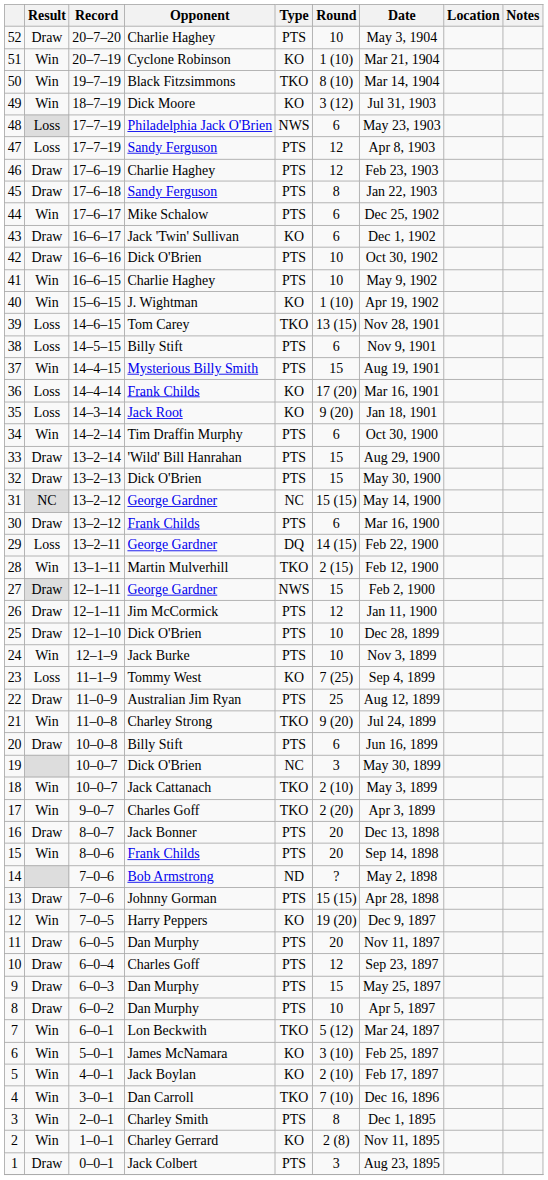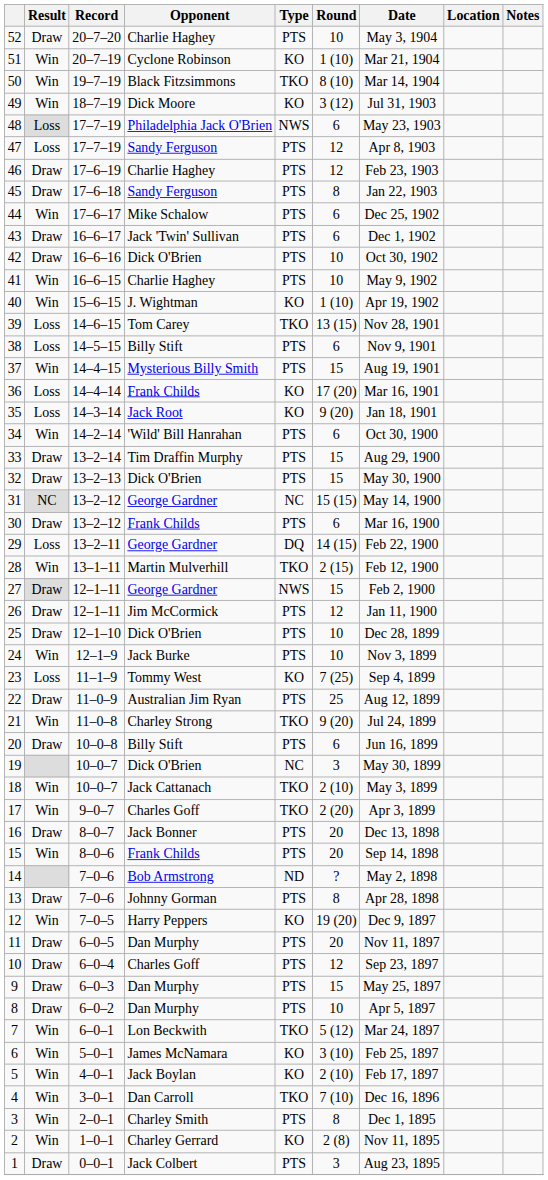 <table class="wikitable mw-collapsible mw-collapsed" style="text-align:center">
 <tr>
 <th></th>
 <th>Result</th>
 <th>Record</th>
 <th>Opponent</th>
 <th>Type</th>
 <th>Round</th>
 <th>Date</th>
 <th>Location</th>
 <th>Notes</th>
 </tr>
 <tr>
 <td>52</td>
 <td>Draw</td>
 <td>20–7–20 </td>
 <td align=left>Charlie Haghey</td>
 <td>PTS</td>
 <td>10</td>
 <td>May 3, 1904</td>
 <td style="text-align:left;"></td>
 <td></td>
 </tr>
 <tr>
 <td>51</td>
 <td>Win</td>
 <td>20–7–19 </td>
 <td align=left>Cyclone Robinson</td>
 <td>KO</td>
 <td>1 (10)</td>
 <td>Mar 21, 1904</td>
 <td style="text-align:left;"></td>
 <td></td>
 </tr>
 <tr>
 <td>50</td>
 <td>Win</td>
 <td>19–7–19 </td>
 <td align=left>Black Fitzsimmons</td>
 <td>TKO</td>
 <td>8 (10)</td>
 <td>Mar 14, 1904</td>
 <td style="text-align:left;"></td>
 <td></td>
 </tr>
 <tr>
 <td>49</td>
 <td>Win</td>
 <td>18–7–19 </td>
 <td align=left>Dick Moore</td>
 <td>KO</td>
 <td>3 (12)</td>
 <td>Jul 31, 1903</td>
 <td style="text-align:left;"></td>
 <td></td>
 </tr>
 <tr>
 <td>48</td>
 <td style="background:#DDD">Loss</td>
 <td>17–7–19 </td>
 <td align=left><a href='#'>Philadelphia Jack O'Brien</a></td>
 <td>NWS</td>
 <td>6</td>
 <td>May 23, 1903</td>
 <td style="text-align:left;"></td>
 <td></td>
 </tr>
 <tr>
 <td>47</td>
 <td>Loss</td>
 <td>17–7–19 </td>
 <td align=left><a href='#'>Sandy Ferguson</a></td>
 <td>PTS</td>
 <td>12</td>
 <td>Apr 8, 1903</td>
 <td style="text-align:left;"></td>
 <td></td>
 </tr>
 <tr>
 <td>46</td>
 <td>Draw</td>
 <td>17–6–19 </td>
 <td align=left>Charlie Haghey</td>
 <td>PTS</td>
 <td>12</td>
 <td>Feb 23, 1903</td>
 <td style="text-align:left;"></td>
 <td></td>
 </tr>
 <tr>
 <td>45</td>
 <td>Draw</td>
 <td>17–6–18 </td>
 <td align=left><a href='#'>Sandy Ferguson</a></td>
 <td>PTS</td>
 <td>8</td>
 <td>Jan 22, 1903</td>
 <td style="text-align:left;"></td>
 <td style="text-align:left;"></td>
 </tr>
 <tr>
 <td>44</td>
 <td>Win</td>
 <td>17–6–17 </td>
 <td align=left>Mike Schalow</td>
 <td>PTS</td>
 <td>6</td>
 <td>Dec 25, 1902</td>
 <td style="text-align:left;"></td>
 <td></td>
 </tr>
 <tr>
 <td>43</td>
 <td>Draw</td>
 <td>16–6–17 </td>
 <td align=left>Jack 'Twin' Sullivan</td>
-<td>KO</td>
+<td>PTS</td>
 <td>6</td>
 <td>Dec 1, 1902</td>
 <td style="text-align:left;"></td>
 <td></td>
 </tr>
 <tr>
 <td>42</td>
 <td>Draw</td>
 <td>16–6–16 </td>
 <td align=left>Dick O'Brien</td>
 <td>PTS</td>
 <td>10</td>
 <td>Oct 30, 1902</td>
 <td style="text-align:left;"></td>
 <td></td>
 </tr>
 <tr>
 <td>41</td>
 <td>Win</td>
 <td>16–6–15 </td>
 <td align=left>Charlie Haghey</td>
 <td>PTS</td>
 <td>10</td>
 <td>May 9, 1902</td>
 <td style="text-align:left;"></td>
 <td></td>
 </tr>
 <tr>
 <td>40</td>
 <td>Win</td>
 <td>15–6–15 </td>
 <td align=left>J. Wightman</td>
 <td>KO</td>
 <td>1 (10)</td>
 <td>Apr 19, 1902</td>
 <td style="text-align:left;"></td>
 <td></td>
 </tr>
 <tr>
 <td>39</td>
 <td>Loss</td>
 <td>14–6–15 </td>
 <td align=left>Tom Carey</td>
 <td>TKO</td>
 <td>13 (15)</td>
 <td>Nov 28, 1901</td>
 <td style="text-align:left;"></td>
 <td></td>
 </tr>
 <tr>
 <td>38</td>
 <td>Loss</td>
 <td>14–5–15 </td>
 <td align=left>Billy Stift</td>
 <td>PTS</td>
 <td>6</td>
 <td>Nov 9, 1901</td>
 <td style="text-align:left;"></td>
 <td></td>
 </tr>
 <tr>
 <td>37</td>
 <td>Win</td>
 <td>14–4–15 </td>
 <td align=left><a href='#'>Mysterious Billy Smith</a></td>
 <td>PTS</td>
 <td>15</td>
 <td>Aug 19, 1901</td>
 <td style="text-align:left;"></td>
 <td></td>
 </tr>
 <tr>
 <td>36</td>
 <td>Loss</td>
 <td>14–4–14 </td>
 <td align=left><a href='#'>Frank Childs</a></td>
 <td>KO</td>
 <td>17 (20)</td>
 <td>Mar 16, 1901</td>
 <td style="text-align:left;"></td>
 <td style="text-align:left;"></td>
 </tr>
 <tr>
 <td>35</td>
 <td>Loss</td>
 <td>14–3–14 </td>
 <td align=left><a href='#'>Jack Root</a></td>
 <td>KO</td>
 <td>9 (20)</td>
 <td>Jan 18, 1901</td>
 <td style="text-align:left;"></td>
 <td></td>
 </tr>
 <tr>
 <td>34</td>
 <td>Win</td>
 <td>14–2–14 </td>
-<td align=left>Tim Draffin Murphy</td>
+<td align=left>'Wild' Bill Hanrahan</td>
 <td>PTS</td>
 <td>6</td>
 <td>Oct 30, 1900</td>
 <td style="text-align:left;"></td>
 <td></td>
 </tr>
 <tr>
 <td>33</td>
 <td>Draw</td>
 <td>13–2–14 </td>
-<td align=left>'Wild' Bill Hanrahan</td>
+<td align=left>Tim Draffin Murphy</td>
 <td>PTS</td>
 <td>15</td>
 <td>Aug 29, 1900</td>
 <td style="text-align:left;"></td>
 <td></td>
 </tr>
 <tr>
 <td>32</td>
 <td>Draw</td>
 <td>13–2–13 </td>
 <td align=left>Dick O'Brien</td>
 <td>PTS</td>
 <td>15</td>
 <td>May 30, 1900</td>
 <td style="text-align:left;"></td>
 <td></td>
 </tr>
 <tr>
 <td>31</td>
 <td style="background:#DDD">NC</td>
 <td>13–2–12 </td>
 <td align=left><a href='#'>George Gardner</a></td>
 <td>NC</td>
 <td>15 (15)</td>
 <td>May 14, 1900</td>
 <td style="text-align:left;"></td>
 <td style="text-align:left;"></td>
 </tr>
 <tr>
 <td>30</td>
 <td>Draw</td>
 <td>13–2–12 </td>
 <td align=left><a href='#'>Frank Childs</a></td>
 <td>PTS</td>
 <td>6</td>
 <td>Mar 16, 1900</td>
 <td style="text-align:left;"></td>
 <td style="text-align:left;"></td>
 </tr>
 <tr>
 <td>29</td>
 <td>Loss</td>
 <td>13–2–11 </td>
 <td align=left><a href='#'>George Gardner</a></td>
 <td>DQ</td>
 <td>14 (15)</td>
 <td>Feb 22, 1900</td>
 <td style="text-align:left;"></td>
 <td style="text-align:left;"></td>
 </tr>
 <tr>
 <td>28</td>
 <td>Win</td>
 <td>13–1–11 </td>
 <td align=left>Martin Mulverhill</td>
 <td>TKO</td>
 <td>2 (15)</td>
 <td>Feb 12, 1900</td>
 <td style="text-align:left;"></td>
 <td></td>
 </tr>
 <tr>
 <td>27</td>
 <td style="background:#DDD">Draw</td>
 <td>12–1–11 </td>
 <td align=left><a href='#'>George Gardner</a></td>
 <td>NWS</td>
 <td>15</td>
 <td>Feb 2, 1900</td>
 <td style="text-align:left;"></td>
 <td style="text-align:left;"></td>
 </tr>
 <tr>
 <td>26</td>
 <td>Draw</td>
 <td>12–1–11 </td>
 <td align=left>Jim McCormick</td>
 <td>PTS</td>
 <td>12</td>
 <td>Jan 11, 1900</td>
 <td style="text-align:left;"></td>
 <td></td>
 </tr>
 <tr>
 <td>25</td>
 <td>Draw</td>
 <td>12–1–10 </td>
 <td align=left>Dick O'Brien</td>
 <td>PTS</td>
 <td>10</td>
 <td>Dec 28, 1899</td>
 <td style="text-align:left;"></td>
 <td></td>
 </tr>
 <tr>
 <td>24</td>
 <td>Win</td>
 <td>12–1–9 </td>
 <td align=left>Jack Burke</td>
 <td>PTS</td>
 <td>10</td>
 <td>Nov 3, 1899</td>
 <td style="text-align:left;"></td>
 <td></td>
 </tr>
 <tr>
 <td>23</td>
 <td>Loss</td>
 <td>11–1–9 </td>
 <td align=left>Tommy West</td>
 <td>KO</td>
 <td>7 (25)</td>
 <td>Sep 4, 1899</td>
 <td style="text-align:left;"></td>
 <td></td>
 </tr>
 <tr>
 <td>22</td>
 <td>Draw</td>
 <td>11–0–9 </td>
 <td align=left>Australian Jim Ryan</td>
 <td>PTS</td>
 <td>25</td>
 <td>Aug 12, 1899</td>
 <td style="text-align:left;"></td>
 <td></td>
 </tr>
 <tr>
 <td>21</td>
 <td>Win</td>
 <td>11–0–8 </td>
 <td align=left>Charley Strong</td>
 <td>TKO</td>
 <td>9 (20)</td>
 <td>Jul 24, 1899</td>
 <td style="text-align:left;"></td>
 <td></td>
 </tr>
 <tr>
 <td>20</td>
 <td>Draw</td>
 <td>10–0–8 </td>
 <td align=left>Billy Stift</td>
 <td>PTS</td>
 <td>6</td>
 <td>Jun 16, 1899</td>
 <td style="text-align:left;"></td>
 <td></td>
 </tr>
 <tr>
 <td>19</td>
 <td style="background:#DDD"></td>
 <td>10–0–7 </td>
 <td align=left>Dick O'Brien</td>
 <td>NC</td>
 <td>3</td>
 <td>May 30, 1899</td>
 <td style="text-align:left;"></td>
 <td></td>
 </tr>
 <tr>
 <td>18</td>
 <td>Win</td>
 <td>10–0–7 </td>
 <td align=left>Jack Cattanach</td>
 <td>TKO</td>
 <td>2 (10)</td>
 <td>May 3, 1899</td>
 <td style="text-align:left;"></td>
 <td></td>
 </tr>
 <tr>
 <td>17</td>
 <td>Win</td>
 <td>9–0–7 </td>
 <td align=left>Charles Goff</td>
 <td>TKO</td>
 <td>2 (20)</td>
 <td>Apr 3, 1899</td>
 <td style="text-align:left;"></td>
 <td></td>
 </tr>
 <tr>
 <td>16</td>
 <td>Draw</td>
 <td>8–0–7 </td>
 <td align=left>Jack Bonner</td>
 <td>PTS</td>
 <td>20</td>
 <td>Dec 13, 1898</td>
 <td style="text-align:left;"></td>
 <td></td>
 </tr>
 <tr>
 <td>15</td>
 <td>Win</td>
 <td>8–0–6 </td>
 <td align=left><a href='#'>Frank Childs</a></td>
 <td>PTS</td>
 <td>20</td>
 <td>Sep 14, 1898</td>
 <td style="text-align:left;"></td>
 <td style="text-align:left;"></td>
 </tr>
 <tr>
 <td>14</td>
 <td style="background:#DDD"></td>
 <td>7–0–6 </td>
 <td align=left><a href='#'>Bob Armstrong</a></td>
 <td>ND</td>
 <td>?</td>
 <td>May 2, 1898</td>
 <td style="text-align:left;"></td>
 <td style="text-align:left;"></td>
 </tr>
 <tr>
 <td>13</td>
 <td>Draw</td>
 <td>7–0–6</td>
 <td align=left>Johnny Gorman</td>
 <td>PTS</td>
-<td>15 (15)</td>
+<td>8</td>
 <td>Apr 28, 1898</td>
 <td style="text-align:left;"></td>
 <td style="text-align:left;"></td>
 </tr>
 <tr>
 <td>12</td>
 <td>Win</td>
 <td>7–0–5</td>
 <td align=left>Harry Peppers</td>
 <td>KO</td>
 <td>19 (20)</td>
 <td>Dec 9, 1897</td>
 <td style="text-align:left;"></td>
 <td></td>
 </tr>
 <tr>
 <td>11</td>
 <td>Draw</td>
 <td>6–0–5</td>
 <td align=left>Dan Murphy</td>
 <td>PTS</td>
 <td>20</td>
 <td>Nov 11, 1897</td>
 <td style="text-align:left;"></td>
 <td></td>
 </tr>
 <tr>
 <td>10</td>
 <td>Draw</td>
 <td>6–0–4</td>
 <td align=left>Charles Goff</td>
 <td>PTS</td>
 <td>12</td>
 <td>Sep 23, 1897</td>
 <td style="text-align:left;"></td>
 <td></td>
 </tr>
 <tr>
 <td>9</td>
 <td>Draw</td>
 <td>6–0–3</td>
 <td align=left>Dan Murphy</td>
 <td>PTS</td>
 <td>15</td>
 <td>May 25, 1897</td>
 <td style="text-align:left;"></td>
 <td></td>
 </tr>
 <tr>
 <td>8</td>
 <td>Draw</td>
 <td>6–0–2</td>
 <td align=left>Dan Murphy</td>
 <td>PTS</td>
 <td>10</td>
 <td>Apr 5, 1897</td>
 <td style="text-align:left;"></td>
 <td></td>
 </tr>
 <tr>
 <td>7</td>
 <td>Win</td>
 <td>6–0–1</td>
 <td align=left>Lon Beckwith</td>
 <td>TKO</td>
 <td>5 (12)</td>
 <td>Mar 24, 1897</td>
 <td style="text-align:left;"></td>
 <td></td>
 </tr>
 <tr>
 <td>6</td>
 <td>Win</td>
 <td>5–0–1</td>
 <td align=left>James McNamara</td>
 <td>KO</td>
 <td>3 (10)</td>
 <td>Feb 25, 1897</td>
 <td style="text-align:left;"></td>
 <td></td>
 </tr>
 <tr>
 <td>5</td>
 <td>Win</td>
 <td>4–0–1</td>
 <td align=left>Jack Boylan</td>
 <td>KO</td>
 <td>2 (10)</td>
 <td>Feb 17, 1897</td>
 <td style="text-align:left;"></td>
 <td></td>
 </tr>
 <tr>
 <td>4</td>
 <td>Win</td>
 <td>3–0–1</td>
 <td align=left>Dan Carroll</td>
 <td>TKO</td>
 <td>7 (10)</td>
 <td>Dec 16, 1896</td>
 <td style="text-align:left;"></td>
 <td></td>
 </tr>
 <tr>
 <td>3</td>
 <td>Win</td>
 <td>2–0–1</td>
 <td align=left>Charley Smith</td>
 <td>PTS</td>
 <td>8</td>
 <td>Dec 1, 1895</td>
 <td style="text-align:left;"></td>
 <td style="text-align:left;"></td>
 </tr>
 <tr>
 <td>2</td>
 <td>Win</td>
 <td>1–0–1</td>
 <td align=left>Charley Gerrard</td>
 <td>KO</td>
 <td>2 (8)</td>
 <td>Nov 11, 1895</td>
 <td style="text-align:left;"></td>
 <td style="text-align:left;"></td>
 </tr>
 <tr>
 <td>1</td>
 <td>Draw</td>
 <td>0–0–1</td>
 <td align=left>Jack Colbert</td>
 <td>PTS</td>
 <td>3</td>
 <td>Aug 23, 1895</td>
 <td style="text-align:left;"></td>
 <td></td>
 </tr>
 <tr>
 </tr>
 </table>
